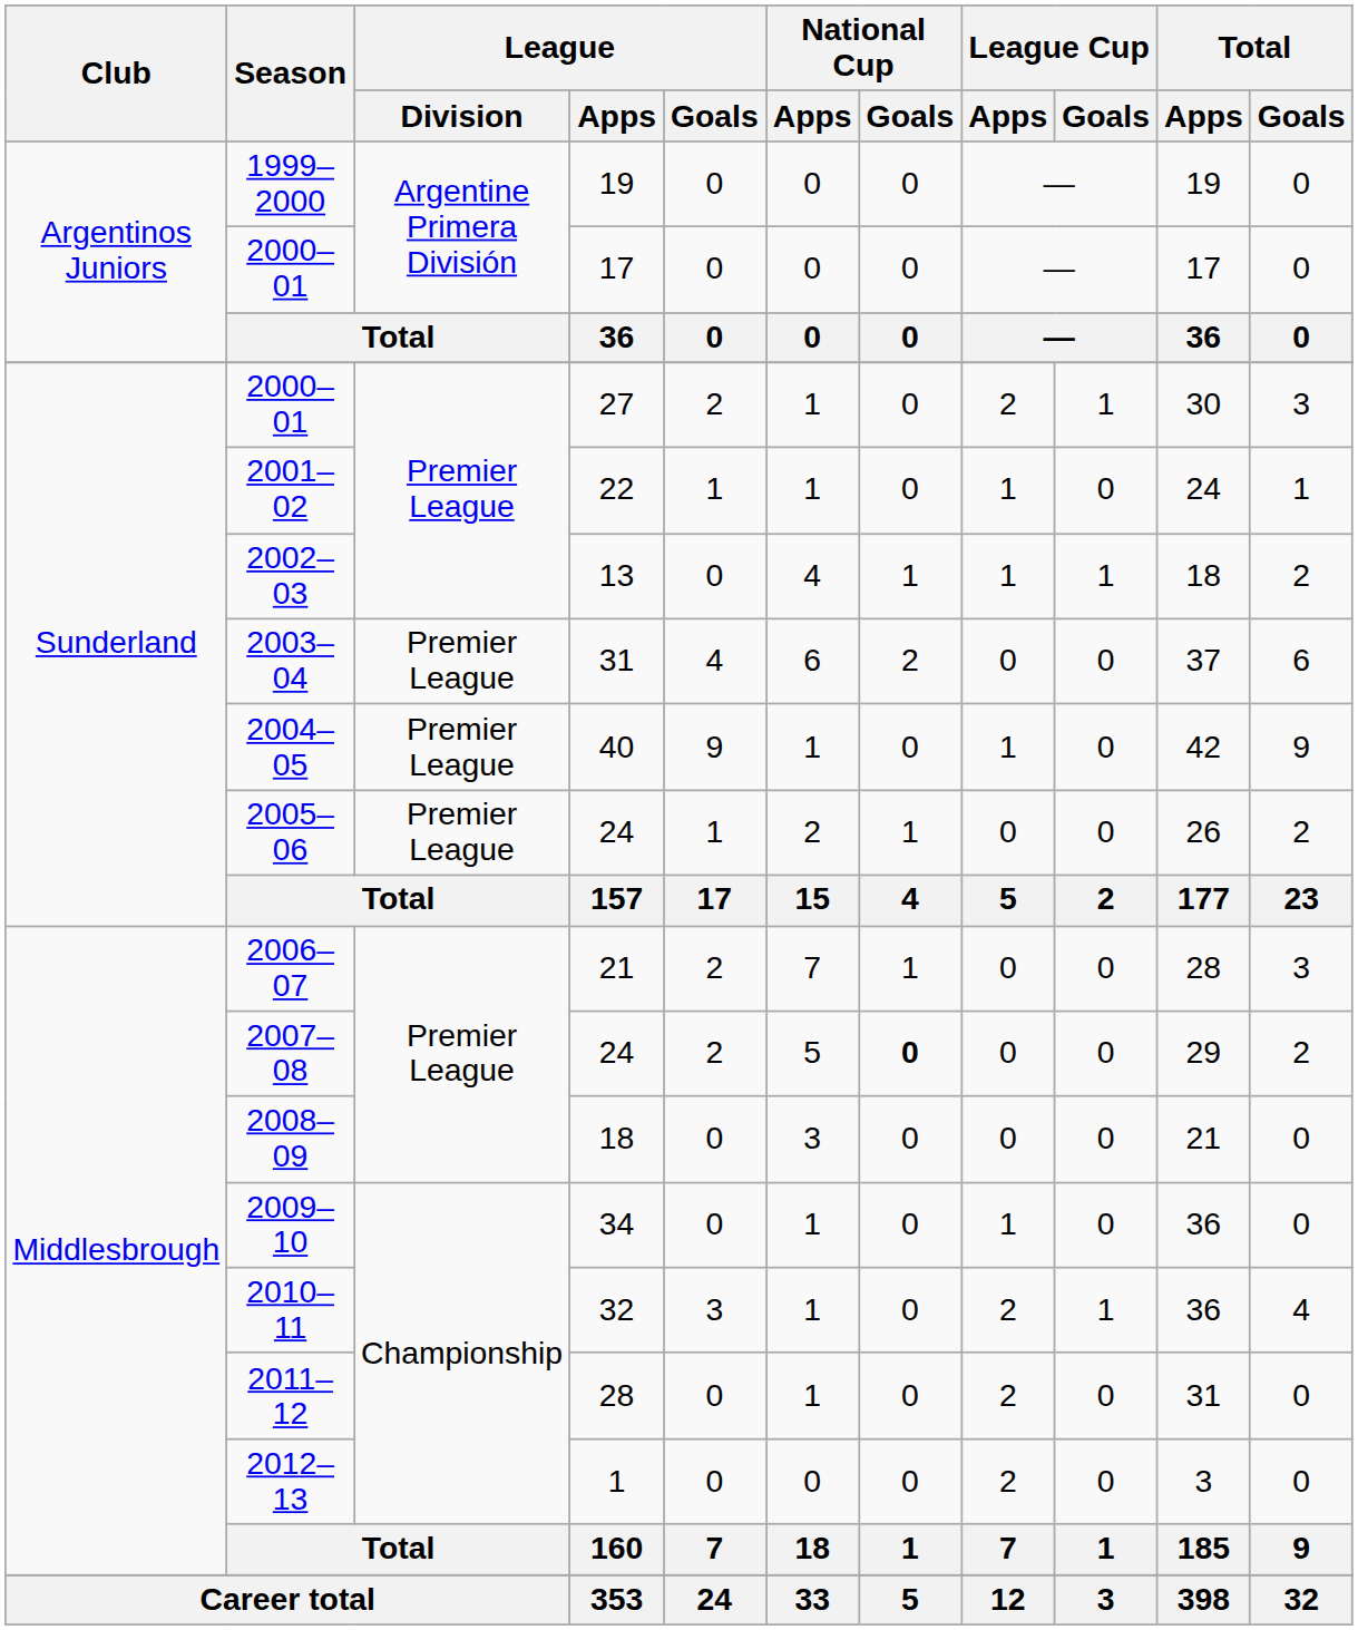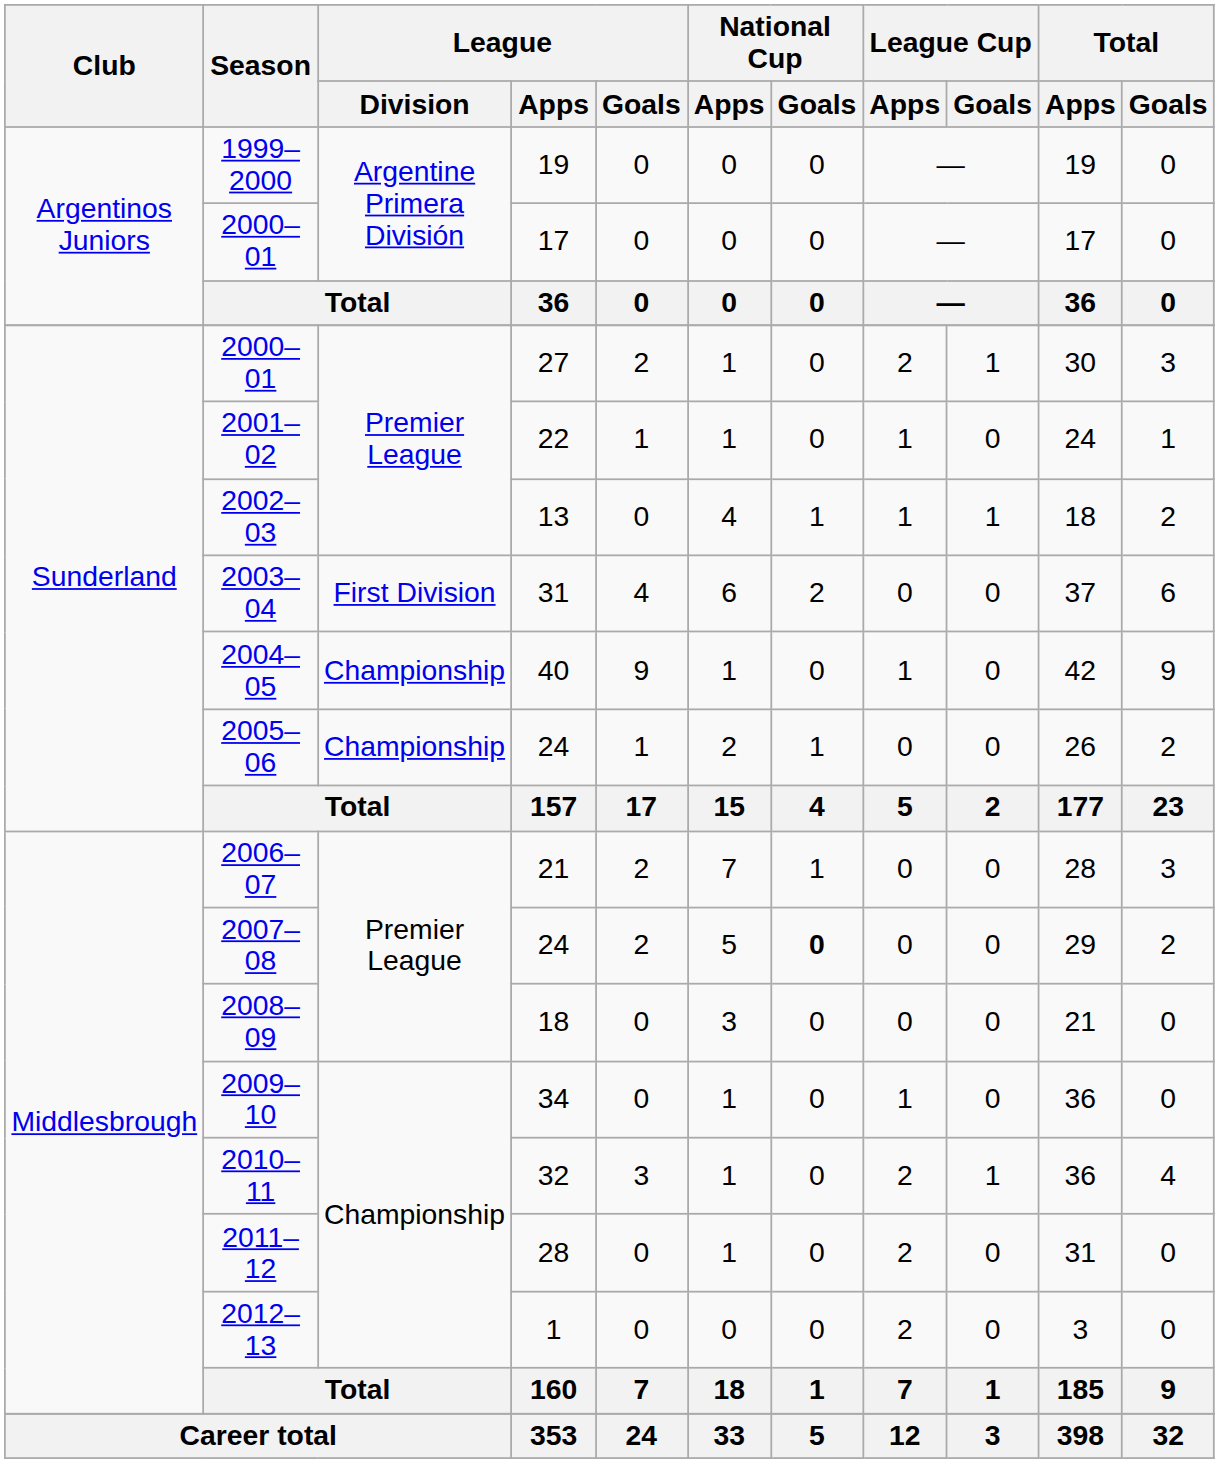 <table class="wikitable" style="text-align:center">
 <tr>
 <th rowspan="2">Club</th>
 <th rowspan="2">Season</th>
 <th colspan="3">League</th>
 <th colspan="2">National Cup</th>
 <th colspan="2">League Cup</th>
 <th colspan="2">Total</th>
 </tr>
 <tr>
 <th>Division</th>
 <th>Apps</th>
 <th>Goals</th>
 <th>Apps</th>
 <th>Goals</th>
 <th>Apps</th>
 <th>Goals</th>
 <th>Apps</th>
 <th>Goals</th>
 </tr>
 <tr>
 <td rowspan="3"><a href='#'>Argentinos Juniors</a></td>
 <td><a href='#'>1999–2000</a></td>
 <td rowspan="2"><a href='#'>Argentine Primera División</a></td>
 <td>19</td>
 <td>0</td>
 <td>0</td>
 <td>0</td>
 <td colspan="2">—</td>
 <td>19</td>
 <td>0</td>
 </tr>
 <tr>
 <td><a href='#'>2000–01</a></td>
 <td>17</td>
 <td>0</td>
 <td>0</td>
 <td>0</td>
 <td colspan="2">—</td>
 <td>17</td>
 <td>0</td>
 </tr>
 <tr>
 <th colspan="2">Total</th>
 <th>36</th>
 <th>0</th>
 <th>0</th>
 <th>0</th>
 <th colspan="2">—</th>
 <th>36</th>
 <th>0</th>
 </tr>
 <tr>
 </tr>
 <tr>
 <td rowspan="7"><a href='#'>Sunderland</a></td>
 <td><a href='#'>2000–01</a></td>
 <td rowspan="3"><a href='#'>Premier League</a></td>
 <td>27</td>
 <td>2</td>
 <td>1</td>
 <td>0</td>
 <td>2</td>
 <td>1</td>
 <td>30</td>
 <td>3</td>
 </tr>
 <tr>
 <td><a href='#'>2001–02</a></td>
 <td>22</td>
 <td>1</td>
 <td>1</td>
 <td>0</td>
 <td>1</td>
 <td>0</td>
 <td>24</td>
 <td>1</td>
 </tr>
 <tr>
 <td><a href='#'>2002–03</a></td>
 <td>13</td>
 <td>0</td>
 <td>4</td>
 <td>1</td>
 <td>1</td>
 <td>1</td>
 <td>18</td>
 <td>2</td>
 </tr>
 <tr>
 <td><a href='#'>2003–04</a></td>
-<td>Premier League</td>
+<td><a href='#'>First Division</a></td>
 <td>31</td>
 <td>4</td>
 <td>6</td>
 <td>2</td>
 <td>0</td>
 <td>0</td>
 <td>37</td>
 <td>6</td>
 </tr>
 <tr>
 <td><a href='#'>2004–05</a></td>
-<td>Premier League</td>
+<td><a href='#'>Championship</a></td>
 <td>40</td>
 <td>9</td>
 <td>1</td>
 <td>0</td>
 <td>1</td>
 <td>0</td>
 <td>42</td>
 <td>9</td>
 </tr>
 <tr>
 <td><a href='#'>2005–06</a></td>
-<td>Premier League</td>
+<td><a href='#'>Championship</a></td>
 <td>24</td>
 <td>1</td>
 <td>2</td>
 <td>1</td>
 <td>0</td>
 <td>0</td>
 <td>26</td>
 <td>2</td>
 </tr>
 <tr>
 <th colspan="2">Total</th>
 <th>157</th>
 <th>17</th>
 <th>15</th>
 <th>4</th>
 <th>5</th>
 <th>2</th>
 <th>177</th>
 <th>23</th>
 </tr>
 <tr>
 <td rowspan="8"><a href='#'>Middlesbrough</a></td>
 <td><a href='#'>2006–07</a></td>
 <td rowspan="3">Premier League</td>
 <td>21</td>
 <td>2</td>
 <td>7</td>
 <td>1</td>
 <td>0</td>
 <td>0</td>
 <td>28</td>
 <td>3</td>
 </tr>
 <tr>
 <td><a href='#'>2007–08</a></td>
 <td>24</td>
 <td>2</td>
 <td>5</td>
 <td><strong>0</strong></td>
 <td>0</td>
 <td>0</td>
 <td>29</td>
 <td>2</td>
 </tr>
 <tr>
 <td><a href='#'>2008–09</a></td>
 <td>18</td>
 <td>0</td>
 <td>3</td>
 <td>0</td>
 <td>0</td>
 <td>0</td>
 <td>21</td>
 <td>0</td>
 </tr>
 <tr>
 <td><a href='#'>2009–10</a></td>
 <td rowspan="4">Championship</td>
 <td>34</td>
 <td>0</td>
 <td>1</td>
 <td>0</td>
 <td>1</td>
 <td>0</td>
 <td>36</td>
 <td>0</td>
 </tr>
 <tr>
 <td><a href='#'>2010–11</a></td>
 <td>32</td>
 <td>3</td>
 <td>1</td>
 <td>0</td>
 <td>2</td>
 <td>1</td>
 <td>36</td>
 <td>4</td>
 </tr>
 <tr>
 <td><a href='#'>2011–12</a></td>
 <td>28</td>
 <td>0</td>
 <td>1</td>
 <td>0</td>
 <td>2</td>
 <td>0</td>
 <td>31</td>
 <td>0</td>
 </tr>
 <tr>
 <td><a href='#'>2012–13</a></td>
 <td>1</td>
 <td>0</td>
 <td>0</td>
 <td>0</td>
 <td>2</td>
 <td>0</td>
 <td>3</td>
 <td>0</td>
 </tr>
 <tr>
 <th colspan="2">Total</th>
 <th>160</th>
 <th>7</th>
 <th>18</th>
 <th>1</th>
 <th>7</th>
 <th>1</th>
 <th>185</th>
 <th>9</th>
 </tr>
 <tr>
 </tr>
 <tr>
 <th colspan="3">Career total</th>
 <th>353</th>
 <th>24</th>
 <th>33</th>
 <th>5</th>
 <th>12</th>
 <th>3</th>
 <th>398</th>
 <th>32</th>
 </tr>
 </table>
